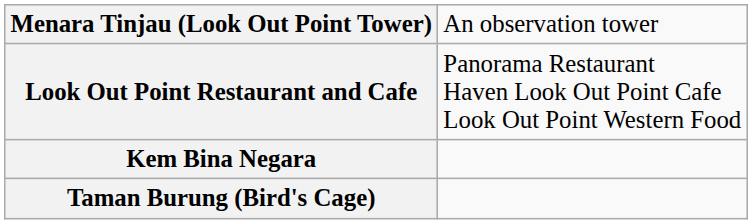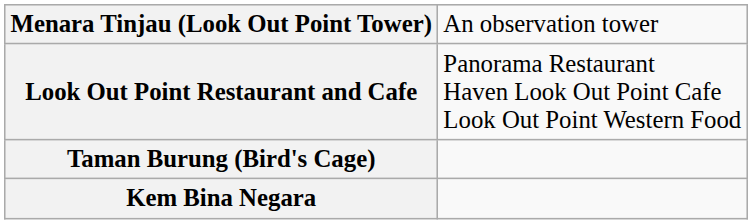 <table class="wikitable" border="1">
 <tr>
 <th>Menara Tinjau (Look Out Point Tower)</th>
 <td>An observation tower</td>
 </tr>
 <tr>
 <th>Look Out Point Restaurant and Cafe</th>
 <td>Panorama Restaurant<br>Haven Look Out Point Cafe<br>Look Out Point Western Food</td>
 </tr>
 <tr>
+<th>Taman Burung (Bird's Cage)</th>
+<td></td>
+</tr>
+<tr>
 <th>Kem Bina Negara</th>
 <td></td>
 </tr>
-<tr>
-<th>Taman Burung (Bird's Cage)</th>
-<td></td>
-</tr>
 </table>
